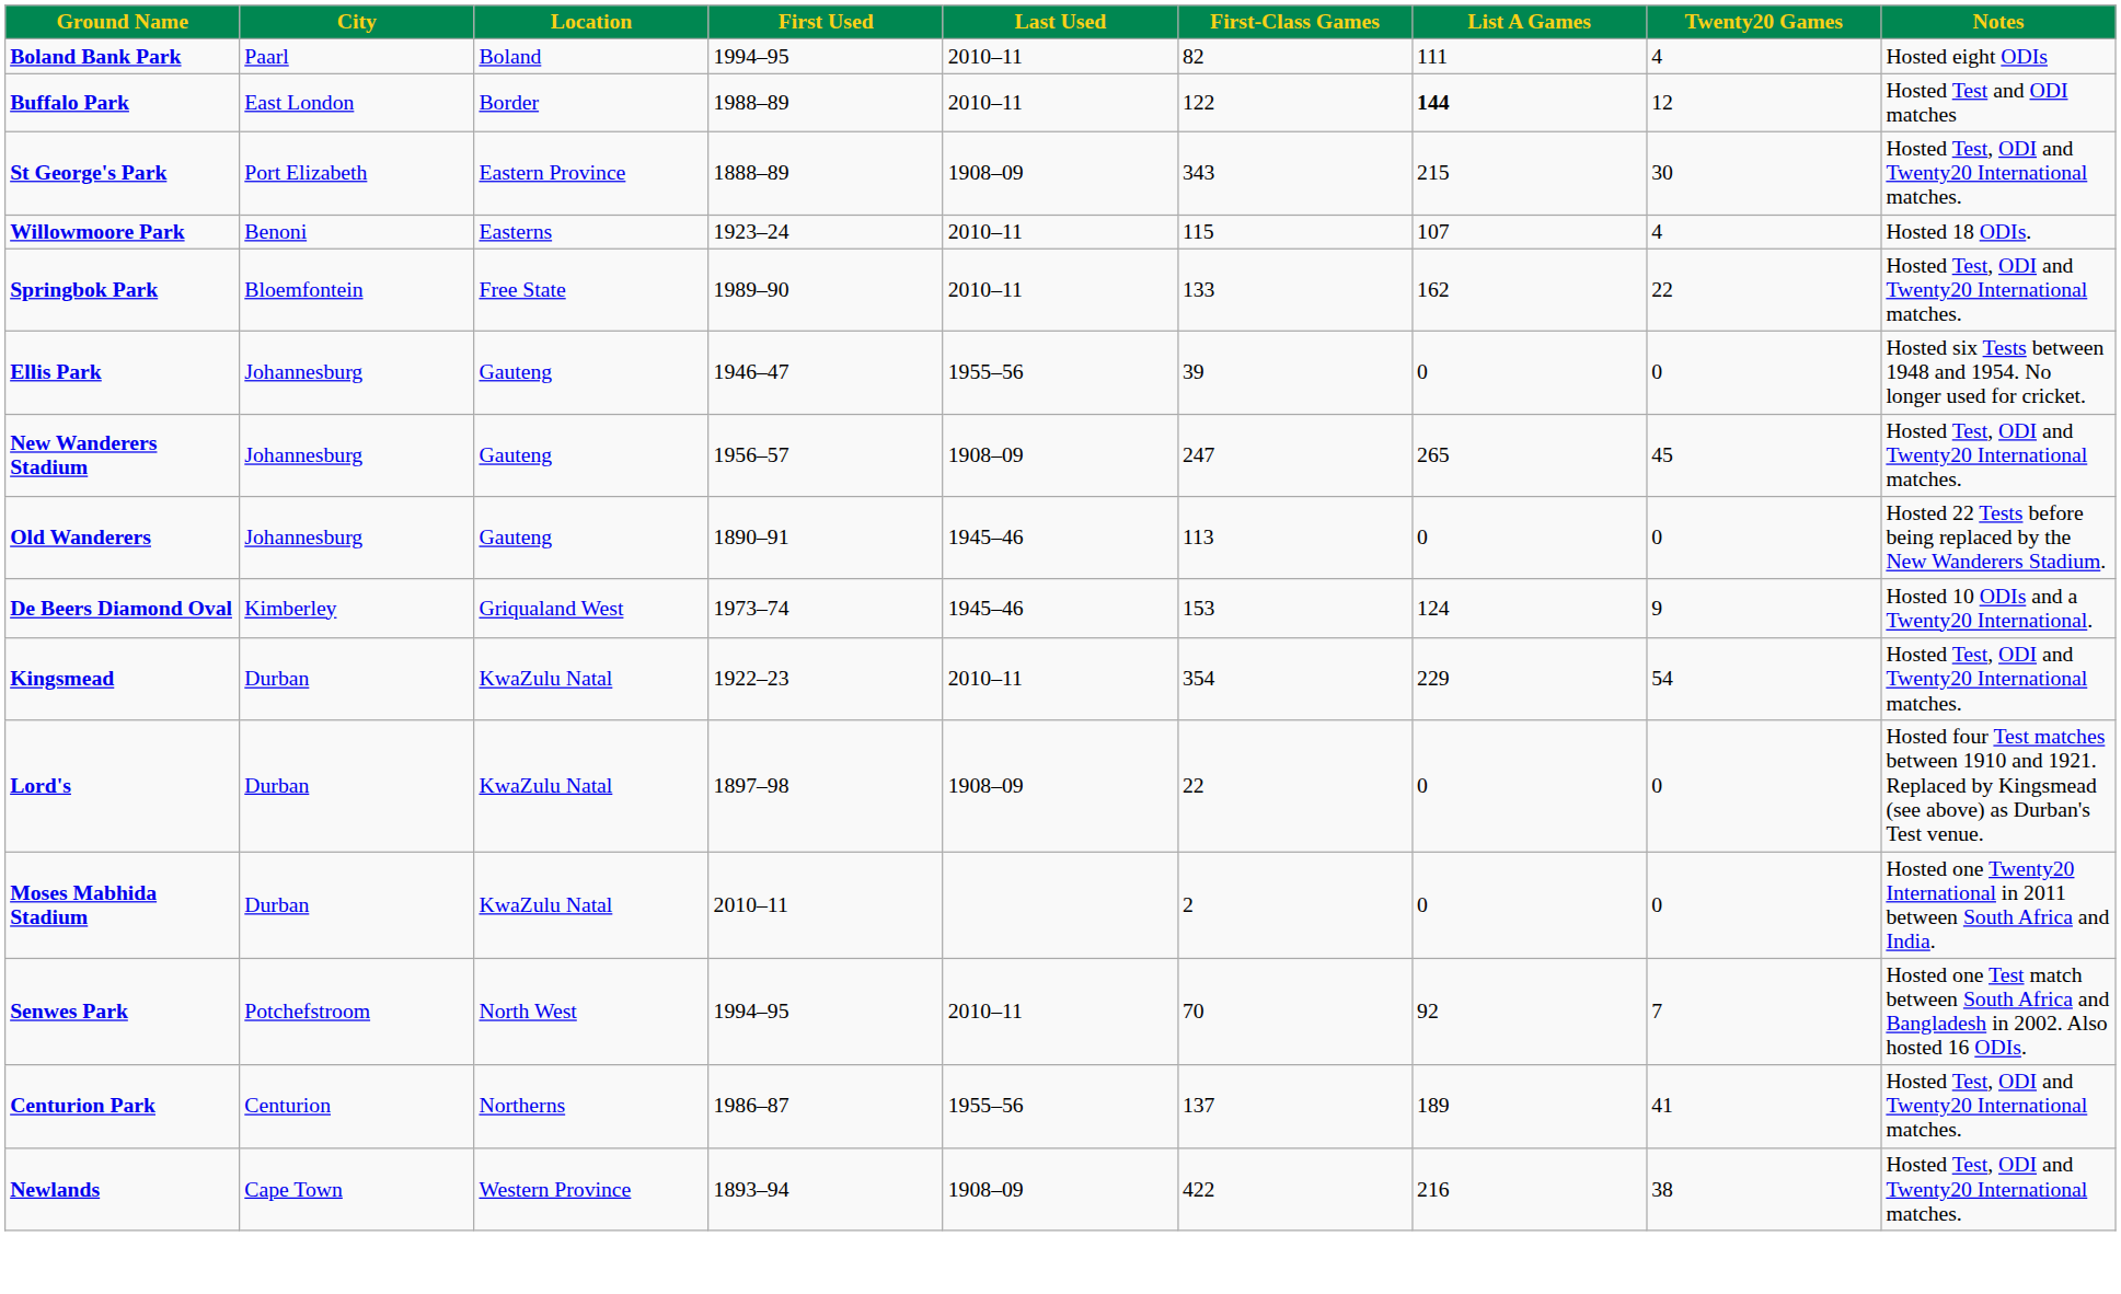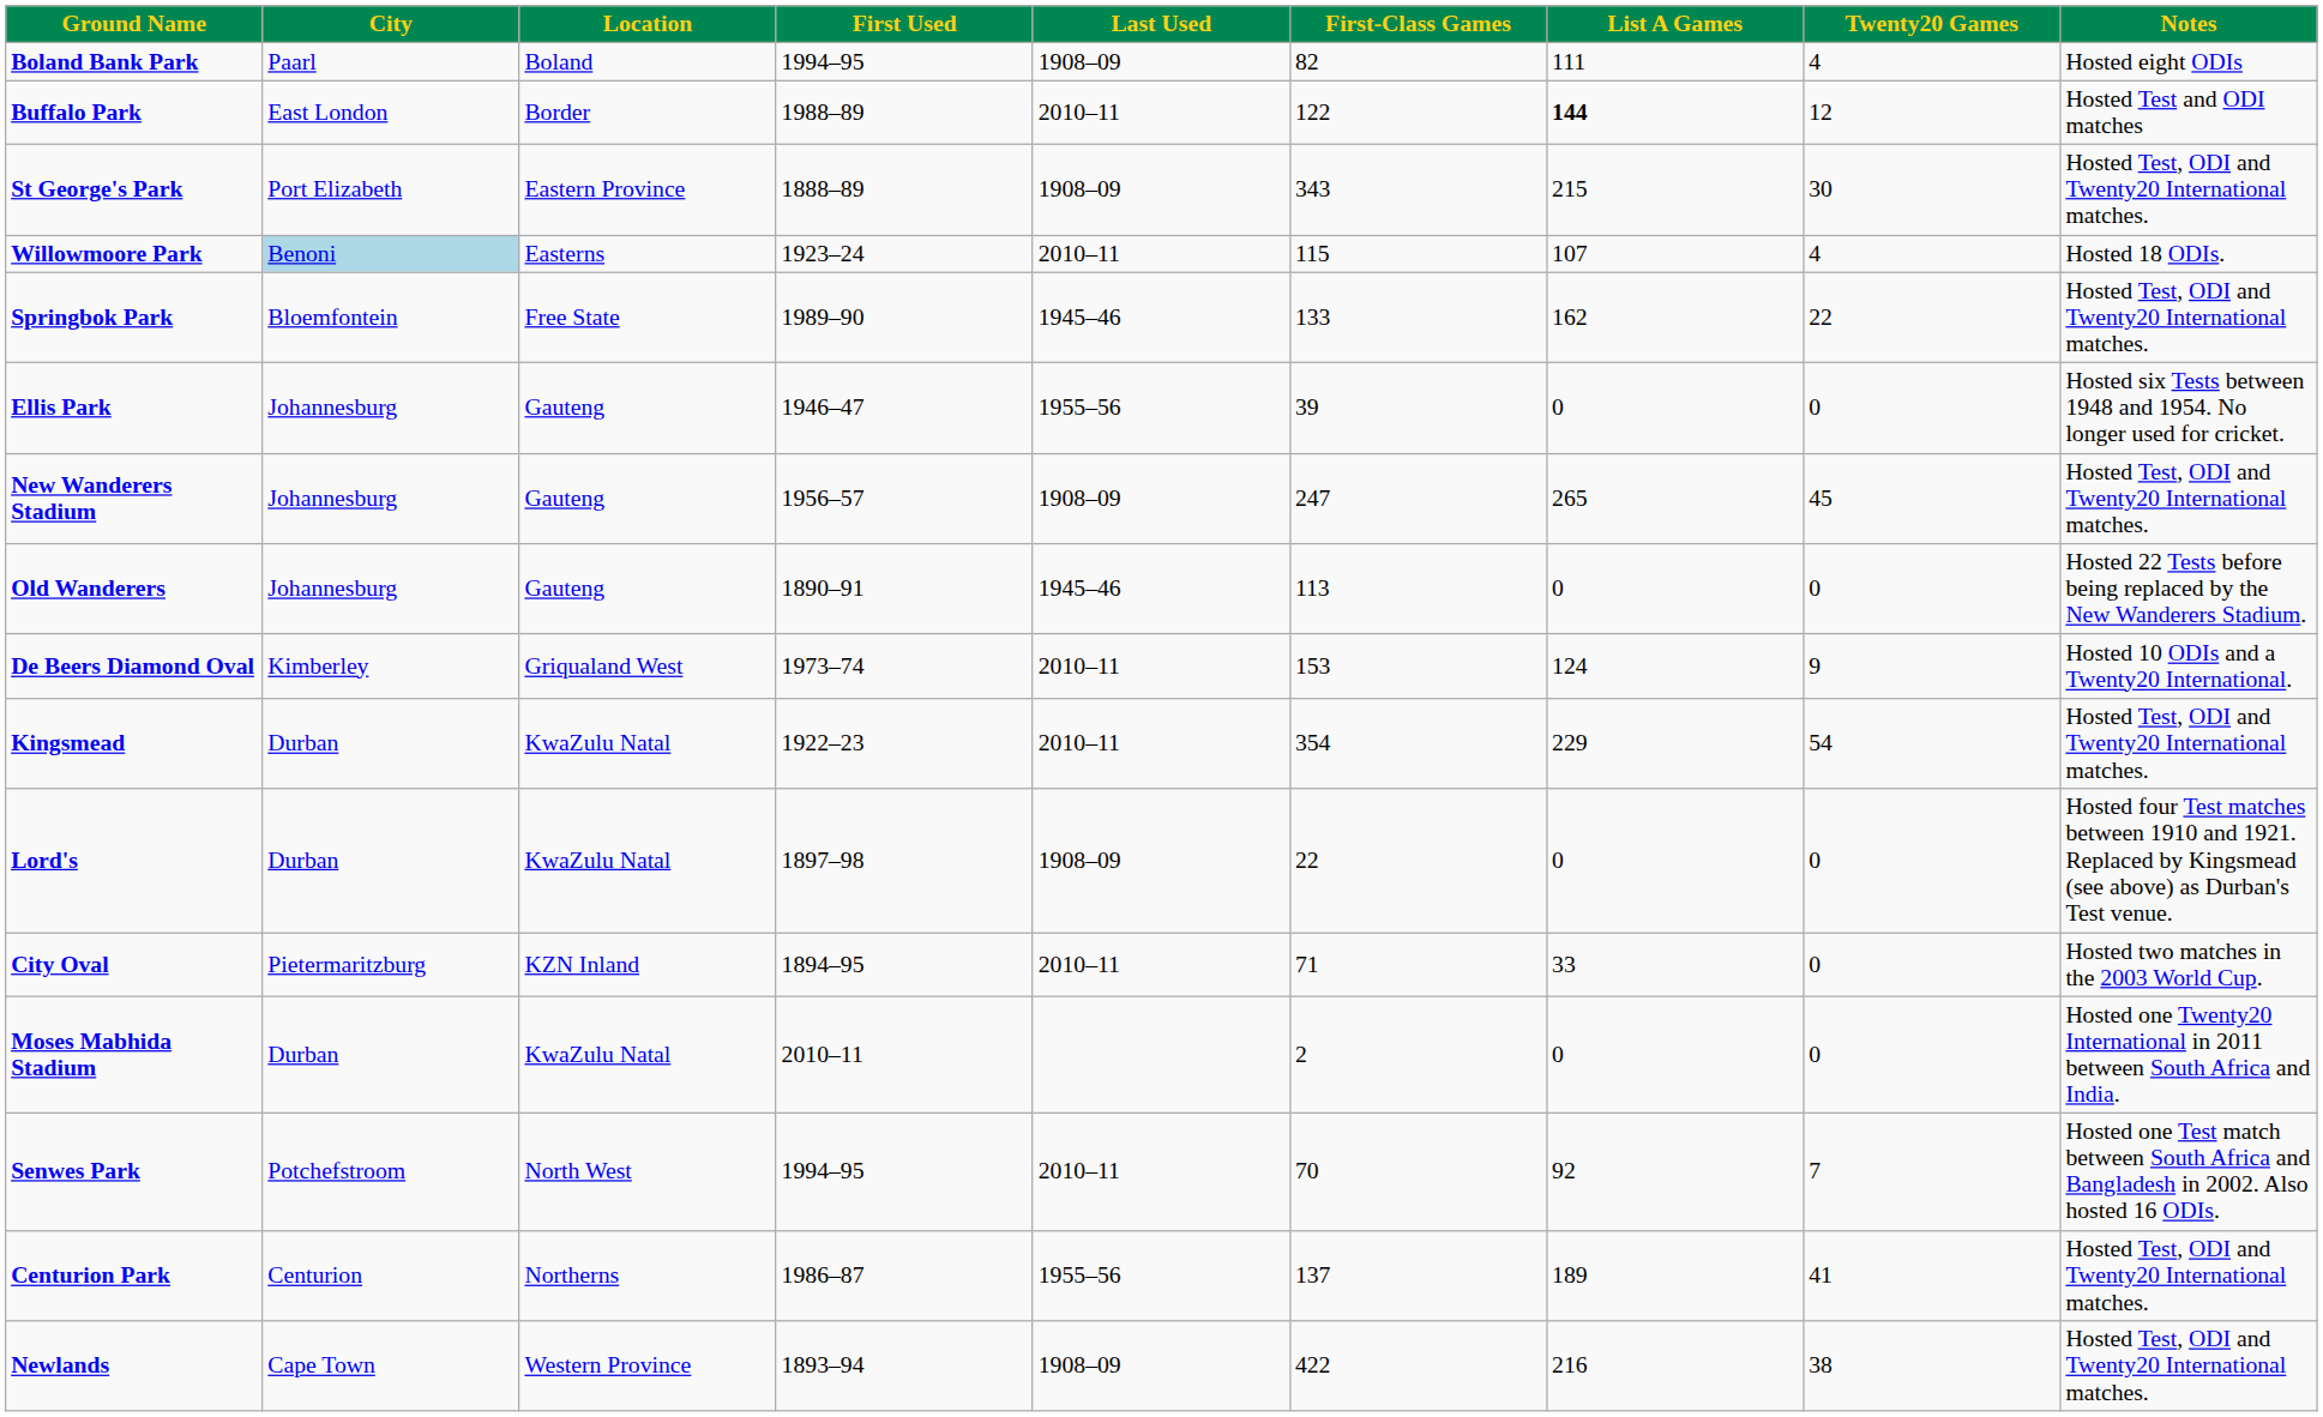 <table class="wikitable sortable">
 <tr>
 <th style="width:10%; color:#FCD116; background:#008751;">Ground Name</th>
 <th style="width:10%; color:#FCD116; background:#008751;">City</th>
 <th style="width:10%; color:#FCD116; background:#008751;">Location</th>
 <th style="width:10%; color:#FCD116; background:#008751;">First Used</th>
 <th style="width:10%; color:#FCD116; background:#008751;">Last Used</th>
 <th style="width:10%; color:#FCD116; background:#008751;">First-Class Games</th>
 <th style="width:10%; color:#FCD116; background:#008751;">List A Games</th>
 <th style="width:10%; color:#FCD116; background:#008751;">Twenty20 Games</th>
 <th style="width:10%; color:#FCD116; background:#008751;">Notes</th>
 </tr>
 <tr>
 <td><strong><a href='#'>Boland Bank Park</a></strong></td>
 <td><a href='#'>Paarl</a></td>
 <td><a href='#'>Boland</a></td>
 <td>1994–95</td>
-<td>2010–11</td>
+<td>1908–09</td>
 <td>82</td>
 <td>111</td>
 <td>4</td>
 <td>Hosted eight <a href='#'>ODIs</a></td>
 </tr>
 <tr>
 <td><strong><a href='#'>Buffalo Park</a></strong></td>
 <td><a href='#'>East London</a></td>
 <td><a href='#'>Border</a></td>
 <td>1988–89</td>
 <td>2010–11</td>
 <td>122</td>
 <td><strong>144</strong></td>
 <td>12</td>
 <td>Hosted <a href='#'>Test</a> and <a href='#'>ODI</a> matches</td>
 </tr>
 <tr>
 <td><strong><a href='#'>St George's Park</a></strong></td>
 <td><a href='#'>Port Elizabeth</a></td>
 <td><a href='#'>Eastern Province</a></td>
 <td>1888–89</td>
 <td>1908–09</td>
 <td>343</td>
 <td>215</td>
 <td>30</td>
 <td>Hosted <a href='#'>Test</a>, <a href='#'>ODI</a> and <a href='#'>Twenty20 International</a> matches.</td>
 </tr>
 <tr>
 <td><strong><a href='#'>Willowmoore Park</a></strong></td>
-<td><a href='#'>Benoni</a></td>
+<td style="background: lightblue;"><a href='#'>Benoni</a></td>
 <td><a href='#'>Easterns</a></td>
 <td>1923–24</td>
 <td>2010–11</td>
 <td>115</td>
 <td>107</td>
 <td>4</td>
 <td>Hosted 18 <a href='#'>ODIs</a>.</td>
 </tr>
 <tr>
 <td><strong><a href='#'>Springbok Park</a></strong></td>
 <td><a href='#'>Bloemfontein</a></td>
 <td><a href='#'>Free State</a></td>
 <td>1989–90</td>
-<td>2010–11</td>
+<td>1945–46</td>
 <td>133</td>
 <td>162</td>
 <td>22</td>
 <td>Hosted <a href='#'>Test</a>, <a href='#'>ODI</a> and <a href='#'>Twenty20 International</a> matches.</td>
 </tr>
 <tr>
 <td><strong><a href='#'>Ellis Park</a></strong></td>
 <td><a href='#'>Johannesburg</a></td>
 <td><a href='#'>Gauteng</a></td>
 <td>1946–47</td>
 <td>1955–56</td>
 <td>39</td>
 <td>0</td>
 <td>0</td>
 <td>Hosted six <a href='#'>Tests</a> between 1948 and 1954. No longer used for cricket.</td>
 </tr>
 <tr>
 <td><strong><a href='#'>New Wanderers Stadium</a></strong></td>
 <td><a href='#'>Johannesburg</a></td>
 <td><a href='#'>Gauteng</a></td>
 <td>1956–57</td>
 <td>1908–09</td>
 <td>247</td>
 <td>265</td>
 <td>45</td>
 <td>Hosted <a href='#'>Test</a>, <a href='#'>ODI</a> and <a href='#'>Twenty20 International</a> matches.</td>
 </tr>
 <tr>
 <td><strong><a href='#'>Old Wanderers</a></strong></td>
 <td><a href='#'>Johannesburg</a></td>
 <td><a href='#'>Gauteng</a></td>
 <td>1890–91</td>
 <td>1945–46</td>
 <td>113</td>
 <td>0</td>
 <td>0</td>
 <td>Hosted 22 <a href='#'>Tests</a> before being replaced by the <a href='#'>New Wanderers Stadium</a>.</td>
 </tr>
 <tr>
 <td><strong><a href='#'>De Beers Diamond Oval</a></strong></td>
 <td><a href='#'>Kimberley</a></td>
 <td><a href='#'>Griqualand West</a></td>
 <td>1973–74</td>
-<td>1945–46</td>
+<td>2010–11</td>
 <td>153</td>
 <td>124</td>
 <td>9</td>
 <td>Hosted 10 <a href='#'>ODIs</a> and a <a href='#'>Twenty20 International</a>.</td>
 </tr>
 <tr>
 <td><strong><a href='#'>Kingsmead</a></strong></td>
 <td><a href='#'>Durban</a></td>
 <td><a href='#'>KwaZulu Natal</a></td>
 <td>1922–23</td>
 <td>2010–11</td>
 <td>354</td>
 <td>229</td>
 <td>54</td>
 <td>Hosted <a href='#'>Test</a>, <a href='#'>ODI</a> and <a href='#'>Twenty20 International</a> matches.</td>
 </tr>
 <tr>
 <td><strong><a href='#'>Lord's</a></strong></td>
 <td><a href='#'>Durban</a></td>
 <td><a href='#'>KwaZulu Natal</a></td>
 <td>1897–98</td>
 <td>1908–09</td>
 <td>22</td>
 <td>0</td>
 <td>0</td>
 <td>Hosted four <a href='#'>Test matches</a> between 1910 and 1921. Replaced by Kingsmead (see above) as Durban's Test venue.</td>
+</tr>
+<tr>
+<td><strong><a href='#'>City Oval</a></strong></td>
+<td><a href='#'>Pietermaritzburg</a></td>
+<td><a href='#'>KZN Inland</a></td>
+<td>1894–95</td>
+<td>2010–11</td>
+<td>71</td>
+<td>33</td>
+<td>0</td>
+<td>Hosted two matches in the <a href='#'>2003 World Cup</a>.</td>
 </tr>
 <tr>
 <td><strong><a href='#'>Moses Mabhida Stadium</a></strong></td>
 <td><a href='#'>Durban</a></td>
 <td><a href='#'>KwaZulu Natal</a></td>
 <td>2010–11</td>
 <td></td>
 <td>2</td>
 <td>0</td>
 <td>0</td>
 <td>Hosted one <a href='#'>Twenty20 International</a> in 2011 between <a href='#'>South Africa</a> and <a href='#'>India</a>.</td>
 </tr>
 <tr>
 <td><strong><a href='#'>Senwes Park</a></strong></td>
 <td><a href='#'>Potchefstroom</a></td>
 <td><a href='#'>North West</a></td>
 <td>1994–95</td>
 <td>2010–11</td>
 <td>70</td>
 <td>92</td>
 <td>7</td>
 <td>Hosted one <a href='#'>Test</a> match between <a href='#'>South Africa</a> and <a href='#'>Bangladesh</a> in 2002. Also hosted 16 <a href='#'>ODIs</a>.</td>
 </tr>
 <tr>
 <td><strong><a href='#'>Centurion Park</a></strong></td>
 <td><a href='#'>Centurion</a></td>
 <td><a href='#'>Northerns</a></td>
 <td>1986–87</td>
 <td>1955–56</td>
 <td>137</td>
 <td>189</td>
 <td>41</td>
 <td>Hosted <a href='#'>Test</a>, <a href='#'>ODI</a> and <a href='#'>Twenty20 International</a> matches.</td>
 </tr>
 <tr>
 <td><strong><a href='#'>Newlands</a></strong></td>
 <td><a href='#'>Cape Town</a></td>
 <td><a href='#'>Western Province</a></td>
 <td>1893–94</td>
 <td>1908–09</td>
 <td>422</td>
 <td>216</td>
 <td>38</td>
 <td>Hosted <a href='#'>Test</a>, <a href='#'>ODI</a> and <a href='#'>Twenty20 International</a> matches.</td>
 </tr>
 </table>
